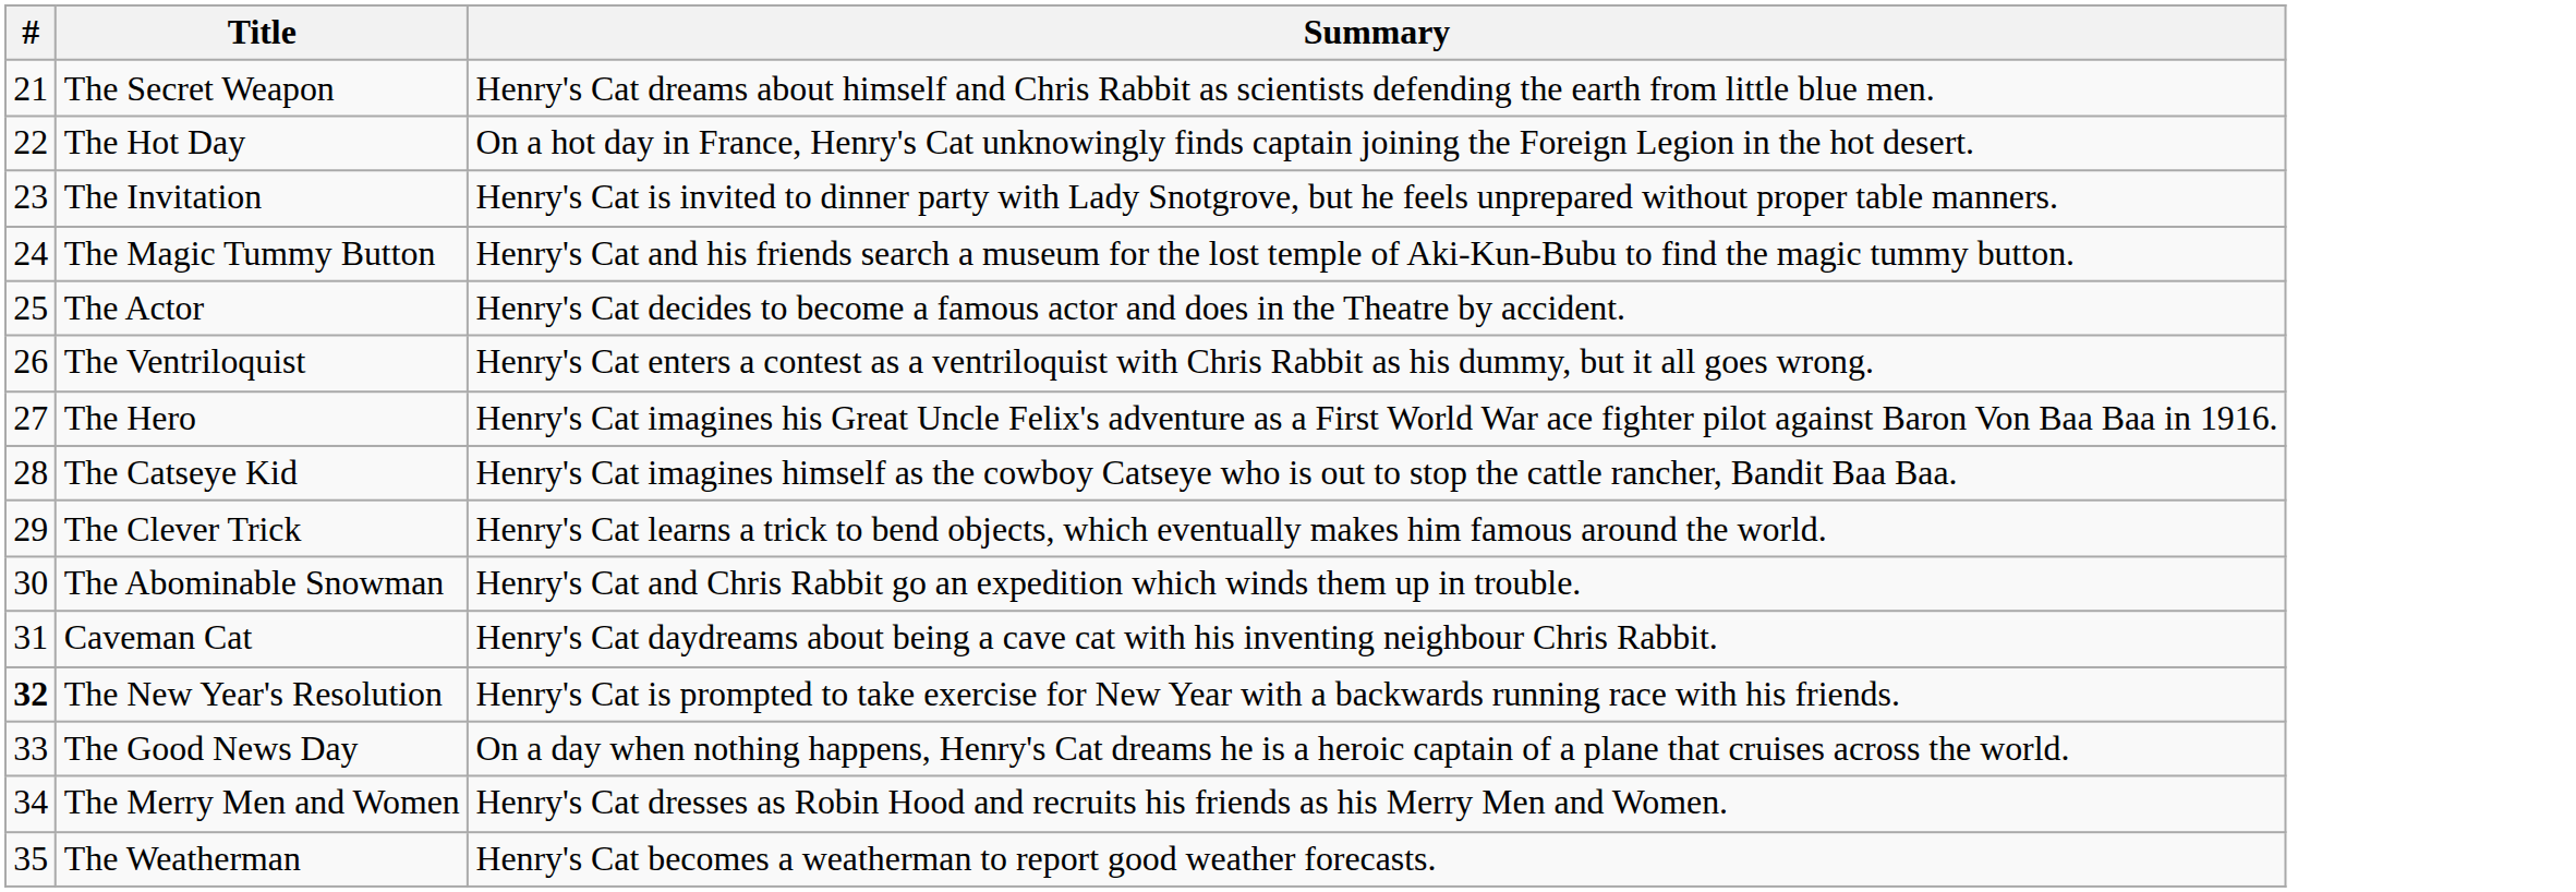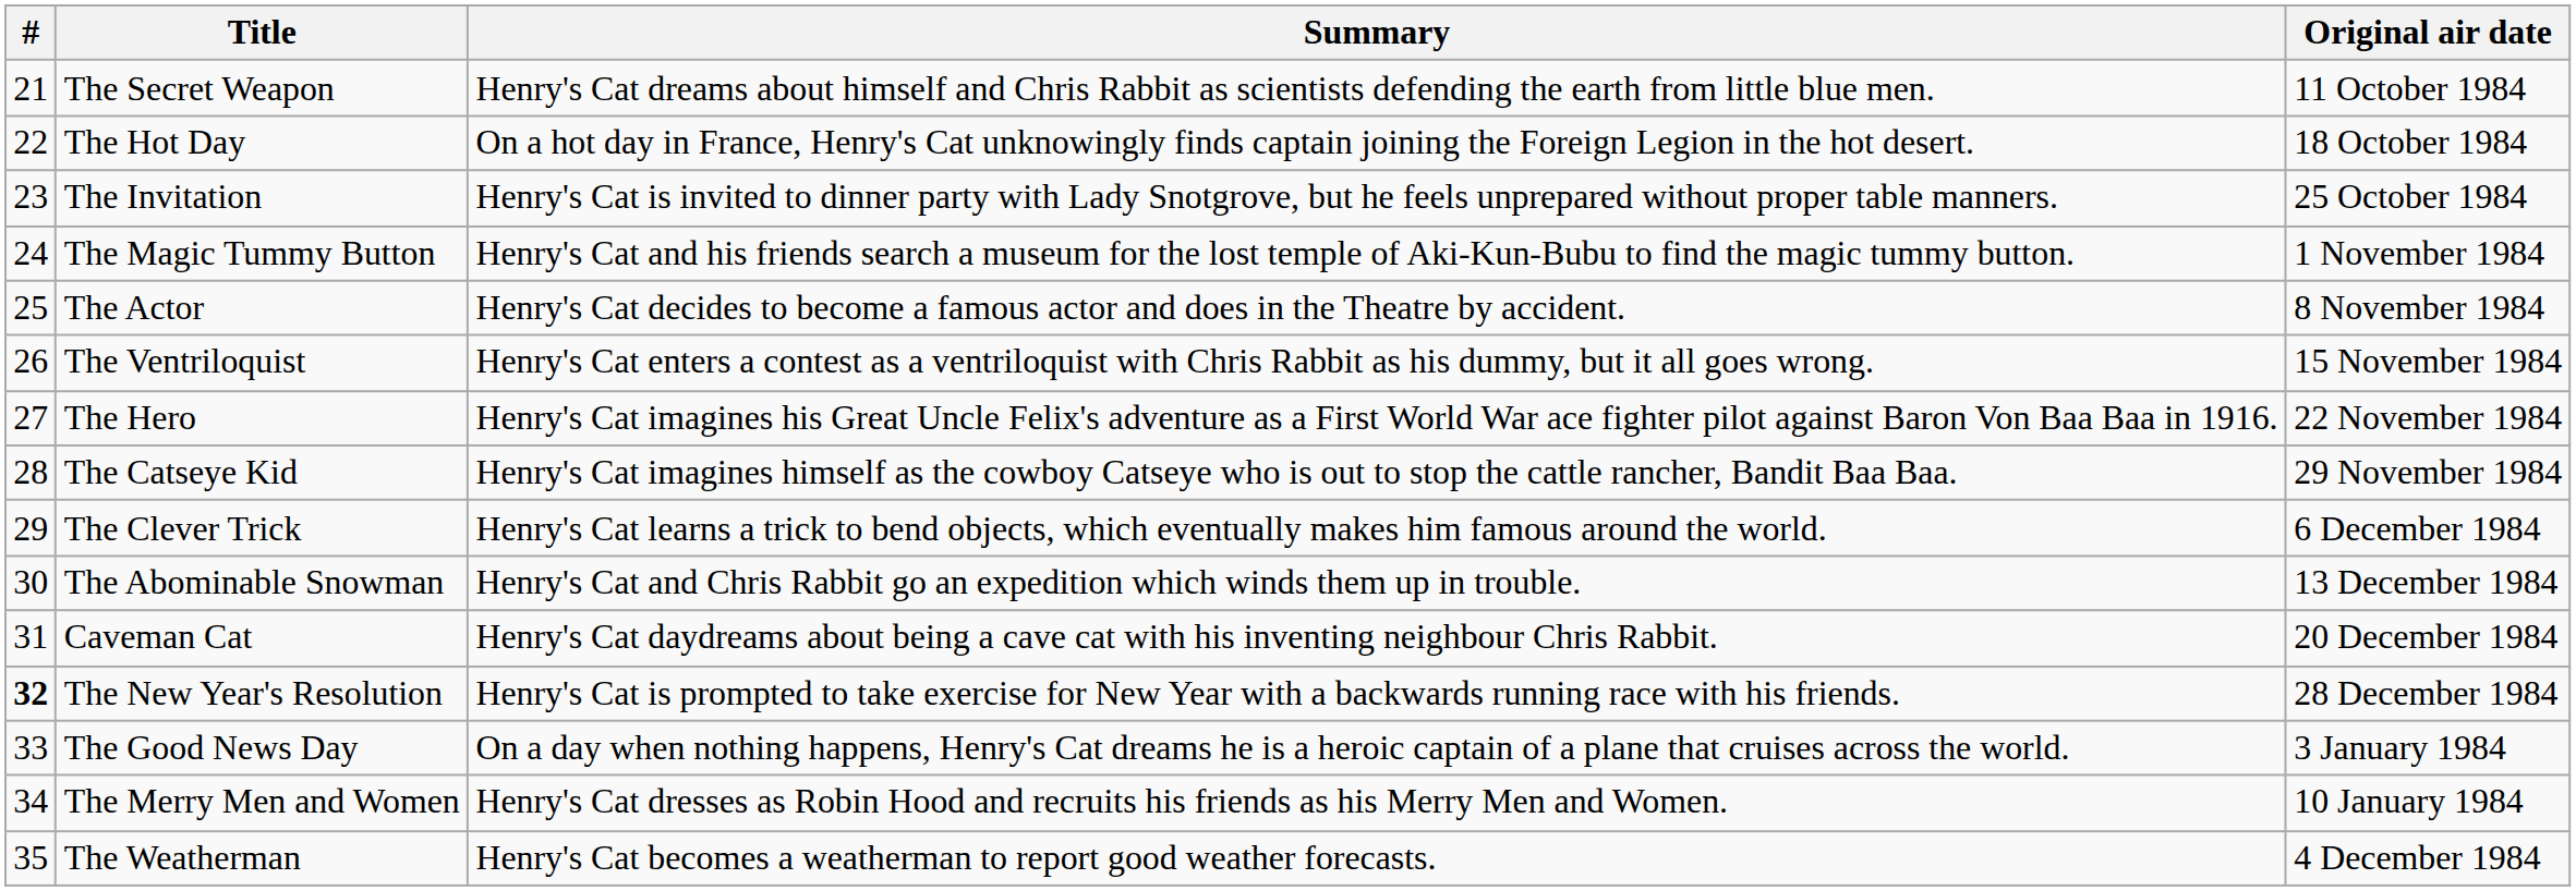 <table class="wikitable">
 <tr>
 <th>#</th>
 <th>Title</th>
 <th>Summary</th>
+<th>Original air date</th>
 </tr>
 <tr>
 <td>21</td>
 <td>The Secret Weapon</td>
 <td>Henry's Cat dreams about himself and Chris Rabbit as scientists defending the earth from little blue men.</td>
+<td>11 October 1984</td>
 </tr>
 <tr>
 <td>22</td>
 <td>The Hot Day</td>
 <td>On a hot day in France, Henry's Cat unknowingly finds captain joining the Foreign Legion in the hot desert.</td>
+<td>18 October 1984</td>
 </tr>
 <tr>
 <td>23</td>
 <td>The Invitation</td>
 <td>Henry's Cat is invited to dinner party with Lady Snotgrove, but he feels unprepared without proper table manners.</td>
+<td>25 October 1984</td>
 </tr>
 <tr>
 <td>24</td>
 <td>The Magic Tummy Button</td>
 <td>Henry's Cat and his friends search a museum for the lost temple of Aki-Kun-Bubu to find the magic tummy button.</td>
+<td>1 November 1984</td>
 </tr>
 <tr>
 <td>25</td>
 <td>The Actor</td>
 <td>Henry's Cat decides to become a famous actor and does in the Theatre by accident.</td>
+<td>8 November 1984</td>
 </tr>
 <tr>
 <td>26</td>
 <td>The Ventriloquist</td>
 <td>Henry's Cat enters a contest as a ventriloquist with Chris Rabbit as his dummy, but it all goes wrong.</td>
+<td>15 November 1984</td>
 </tr>
 <tr>
 <td>27</td>
 <td>The Hero</td>
 <td>Henry's Cat imagines his Great Uncle Felix's adventure as a First World War ace fighter pilot against Baron Von Baa Baa in 1916.</td>
+<td>22 November 1984</td>
 </tr>
 <tr>
 <td>28</td>
 <td>The Catseye Kid</td>
 <td>Henry's Cat imagines himself as the cowboy Catseye who is out to stop the cattle rancher, Bandit Baa Baa.</td>
+<td>29 November 1984</td>
 </tr>
 <tr>
 <td>29</td>
 <td>The Clever Trick</td>
 <td>Henry's Cat learns a trick to bend objects, which eventually makes him famous around the world.</td>
+<td>6 December 1984</td>
 </tr>
 <tr>
 <td>30</td>
 <td>The Abominable Snowman</td>
 <td>Henry's Cat and Chris Rabbit go an expedition which winds them up in trouble.</td>
+<td>13 December 1984</td>
 </tr>
 <tr>
 <td>31</td>
 <td>Caveman Cat</td>
 <td>Henry's Cat daydreams about being a cave cat with his inventing neighbour Chris Rabbit.</td>
+<td>20 December 1984</td>
 </tr>
 <tr>
 <td><strong>32</strong></td>
 <td>The New Year's Resolution</td>
 <td>Henry's Cat is prompted to take exercise for New Year with a backwards running race with his friends.</td>
+<td>28 December 1984</td>
 </tr>
 <tr>
 <td>33</td>
 <td>The Good News Day</td>
 <td>On a day when nothing happens, Henry's Cat dreams he is a heroic captain of a plane that cruises across the world.</td>
+<td>3 January 1984</td>
 </tr>
 <tr>
 <td>34</td>
 <td>The Merry Men and Women</td>
 <td>Henry's Cat dresses as Robin Hood and recruits his friends as his Merry Men and Women.</td>
+<td>10 January 1984</td>
 </tr>
 <tr>
 <td>35</td>
 <td>The Weatherman</td>
 <td>Henry's Cat becomes a weatherman to report good weather forecasts.</td>
+<td>4 December 1984</td>
 </tr>
 </table>
